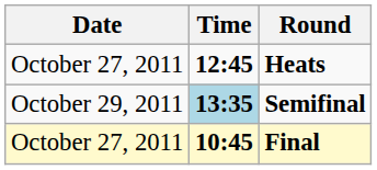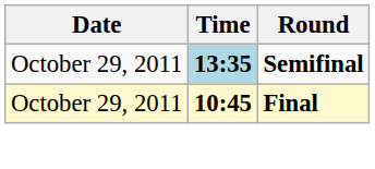 <table class="wikitable">
 <tr>
 <th>Date</th>
 <th>Time</th>
 <th>Round</th>
 </tr>
 <tr>
-<td>October 27, 2011</td>
-<td><strong>12:45</strong></td>
-<td><strong>Heats</strong></td>
-</tr>
-<tr>
 <td>October 29, 2011</td>
 <td style="background: lightblue;"><strong>13:35</strong></td>
 <td><strong>Semifinal</strong></td>
 </tr>
 <tr style=background:lemonchiffon>
-<td>October 27, 2011</td>
+<td>October 29, 2011</td>
 <td><strong>10:45</strong></td>
 <td><strong>Final</strong></td>
 </tr>
 </table>
